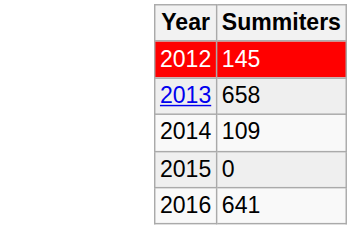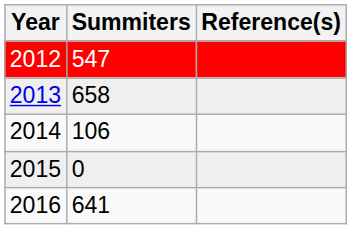 <table class="wikitable" style="float:right; margin-right: 0; margin-left: 1em;">
 <tr>
 <th>Year</th>
 <th>Summiters</th>
+<th>Reference(s)</th>
 </tr>
 <tr style="background: red; color: white">
 <td>2012</td>
-<td>145</td>
+<td>547</td>
+<td></td>
 </tr>
 <tr style="background:#efefef;">
 <td><a href='#'>2013</a></td>
 <td>658</td>
+<td></td>
 </tr>
 <tr>
 <td>2014</td>
-<td>109</td>
+<td>106</td>
+<td></td>
 </tr>
 <tr style="background:#efefef;">
 <td>2015</td>
 <td>0</td>
+<td></td>
 </tr>
 <tr>
 <td>2016</td>
 <td>641</td>
+<td></td>
 </tr>
 </table>
